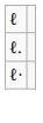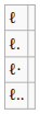 <table class="wikitable">
 <tr>
 <td><span>ℓ</span></td>
 <td></td>
 </tr>
 <tr>
 <td><span>ℓ.</span></td>
 <td></td>
 </tr>
 <tr>
 <td><span>ℓ·</span></td>
 <td></td>
 </tr>
+<tr>
+<td><span>ℓ..</span></td>
+<td></td>
+</tr>
 </table>
